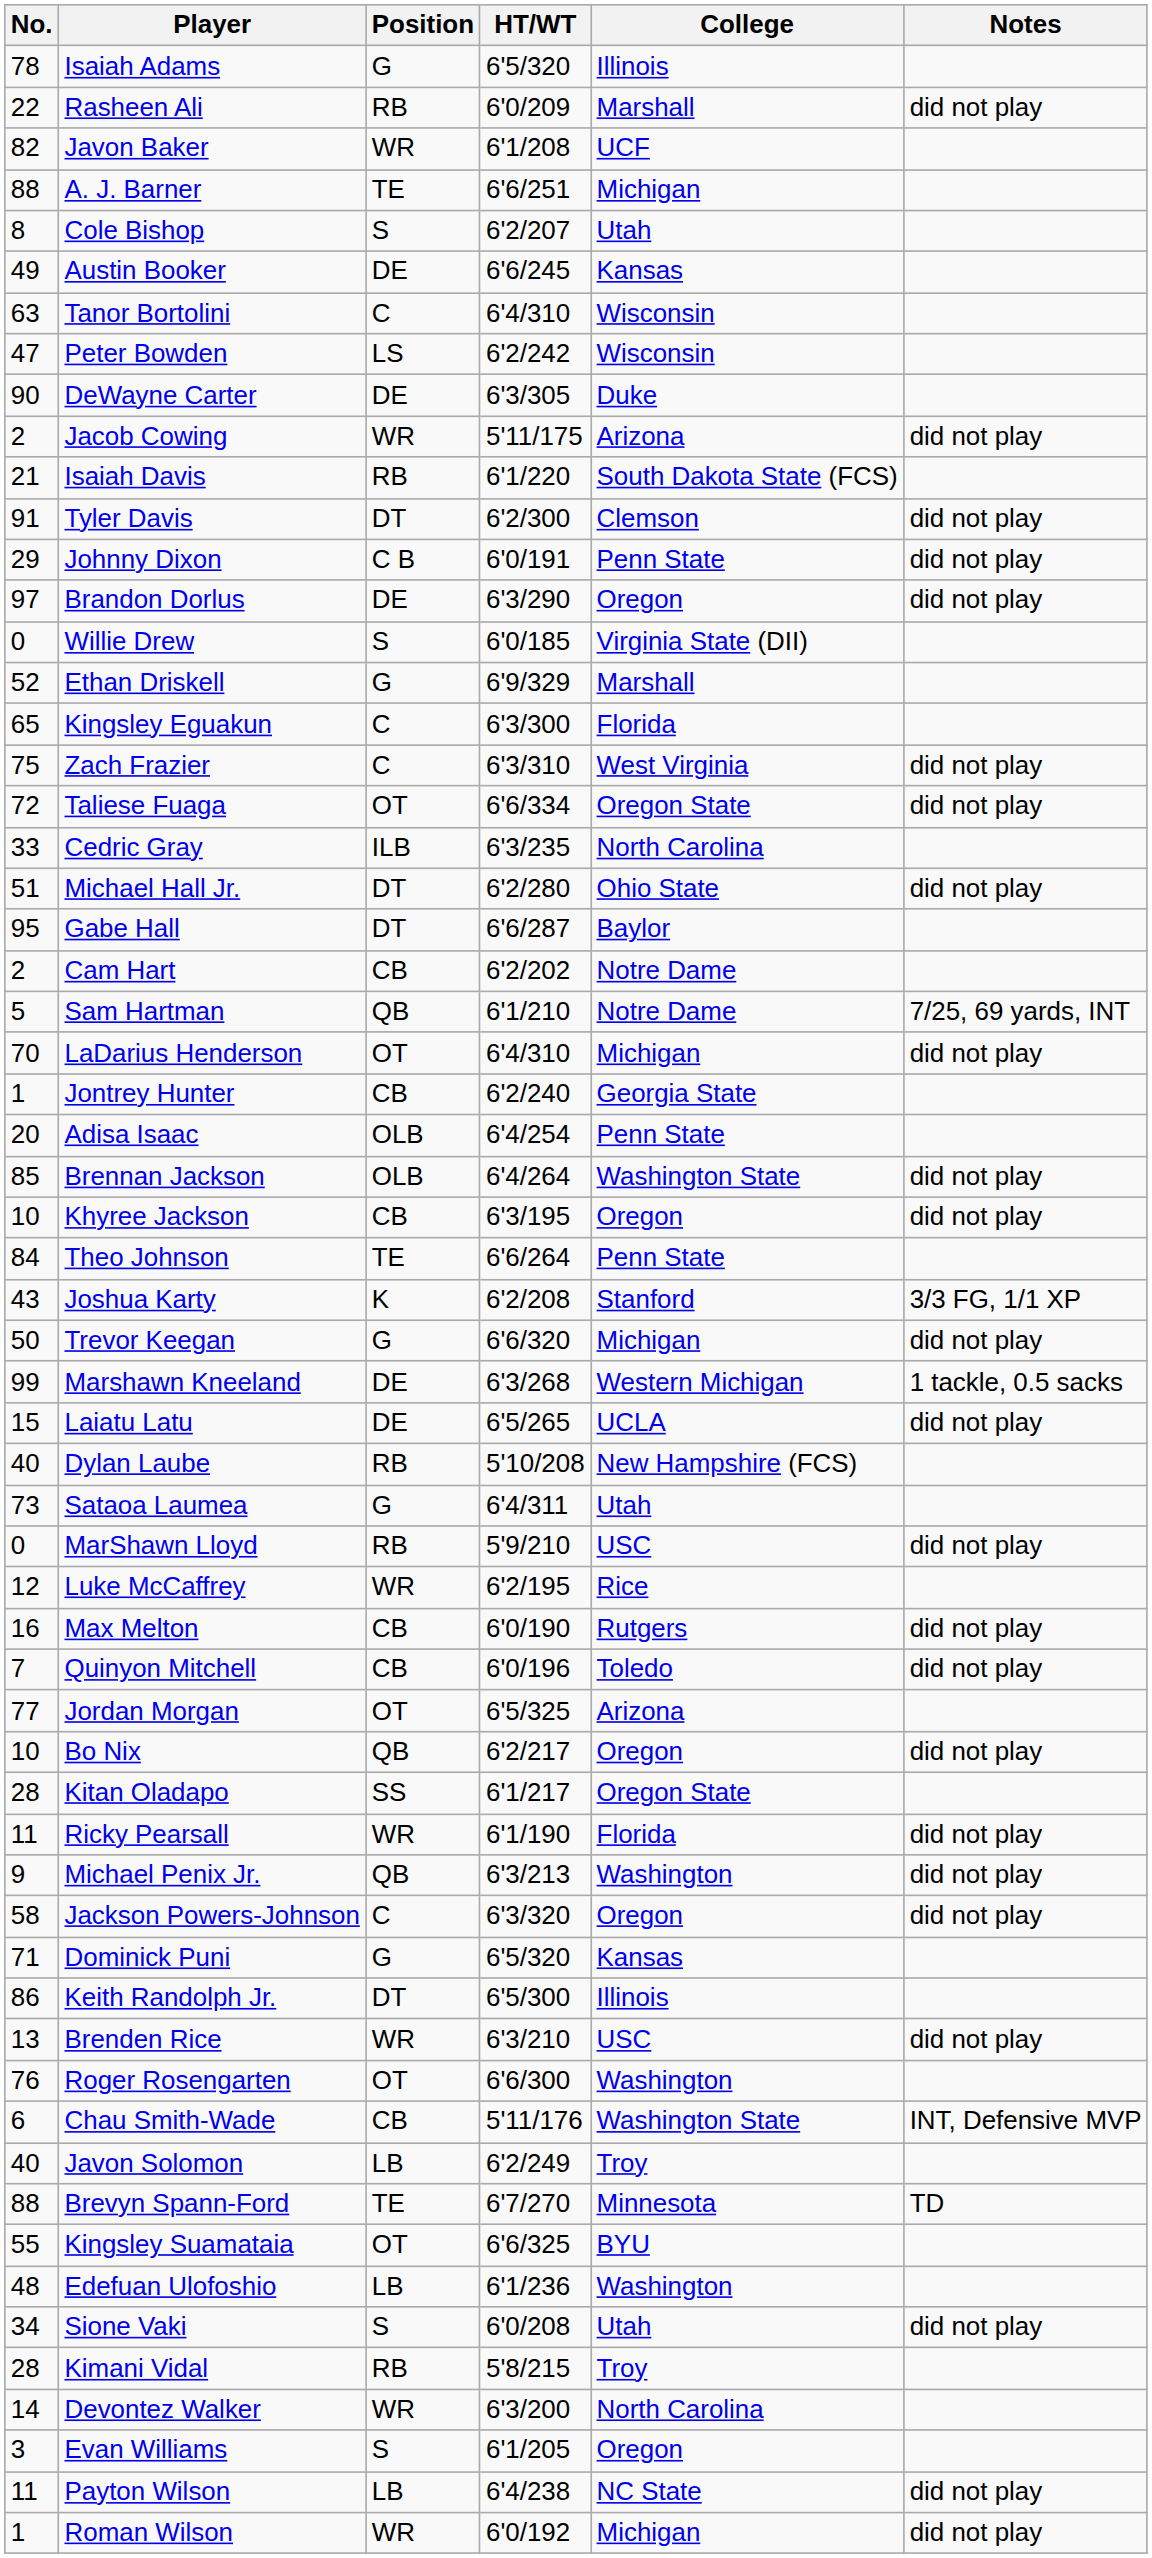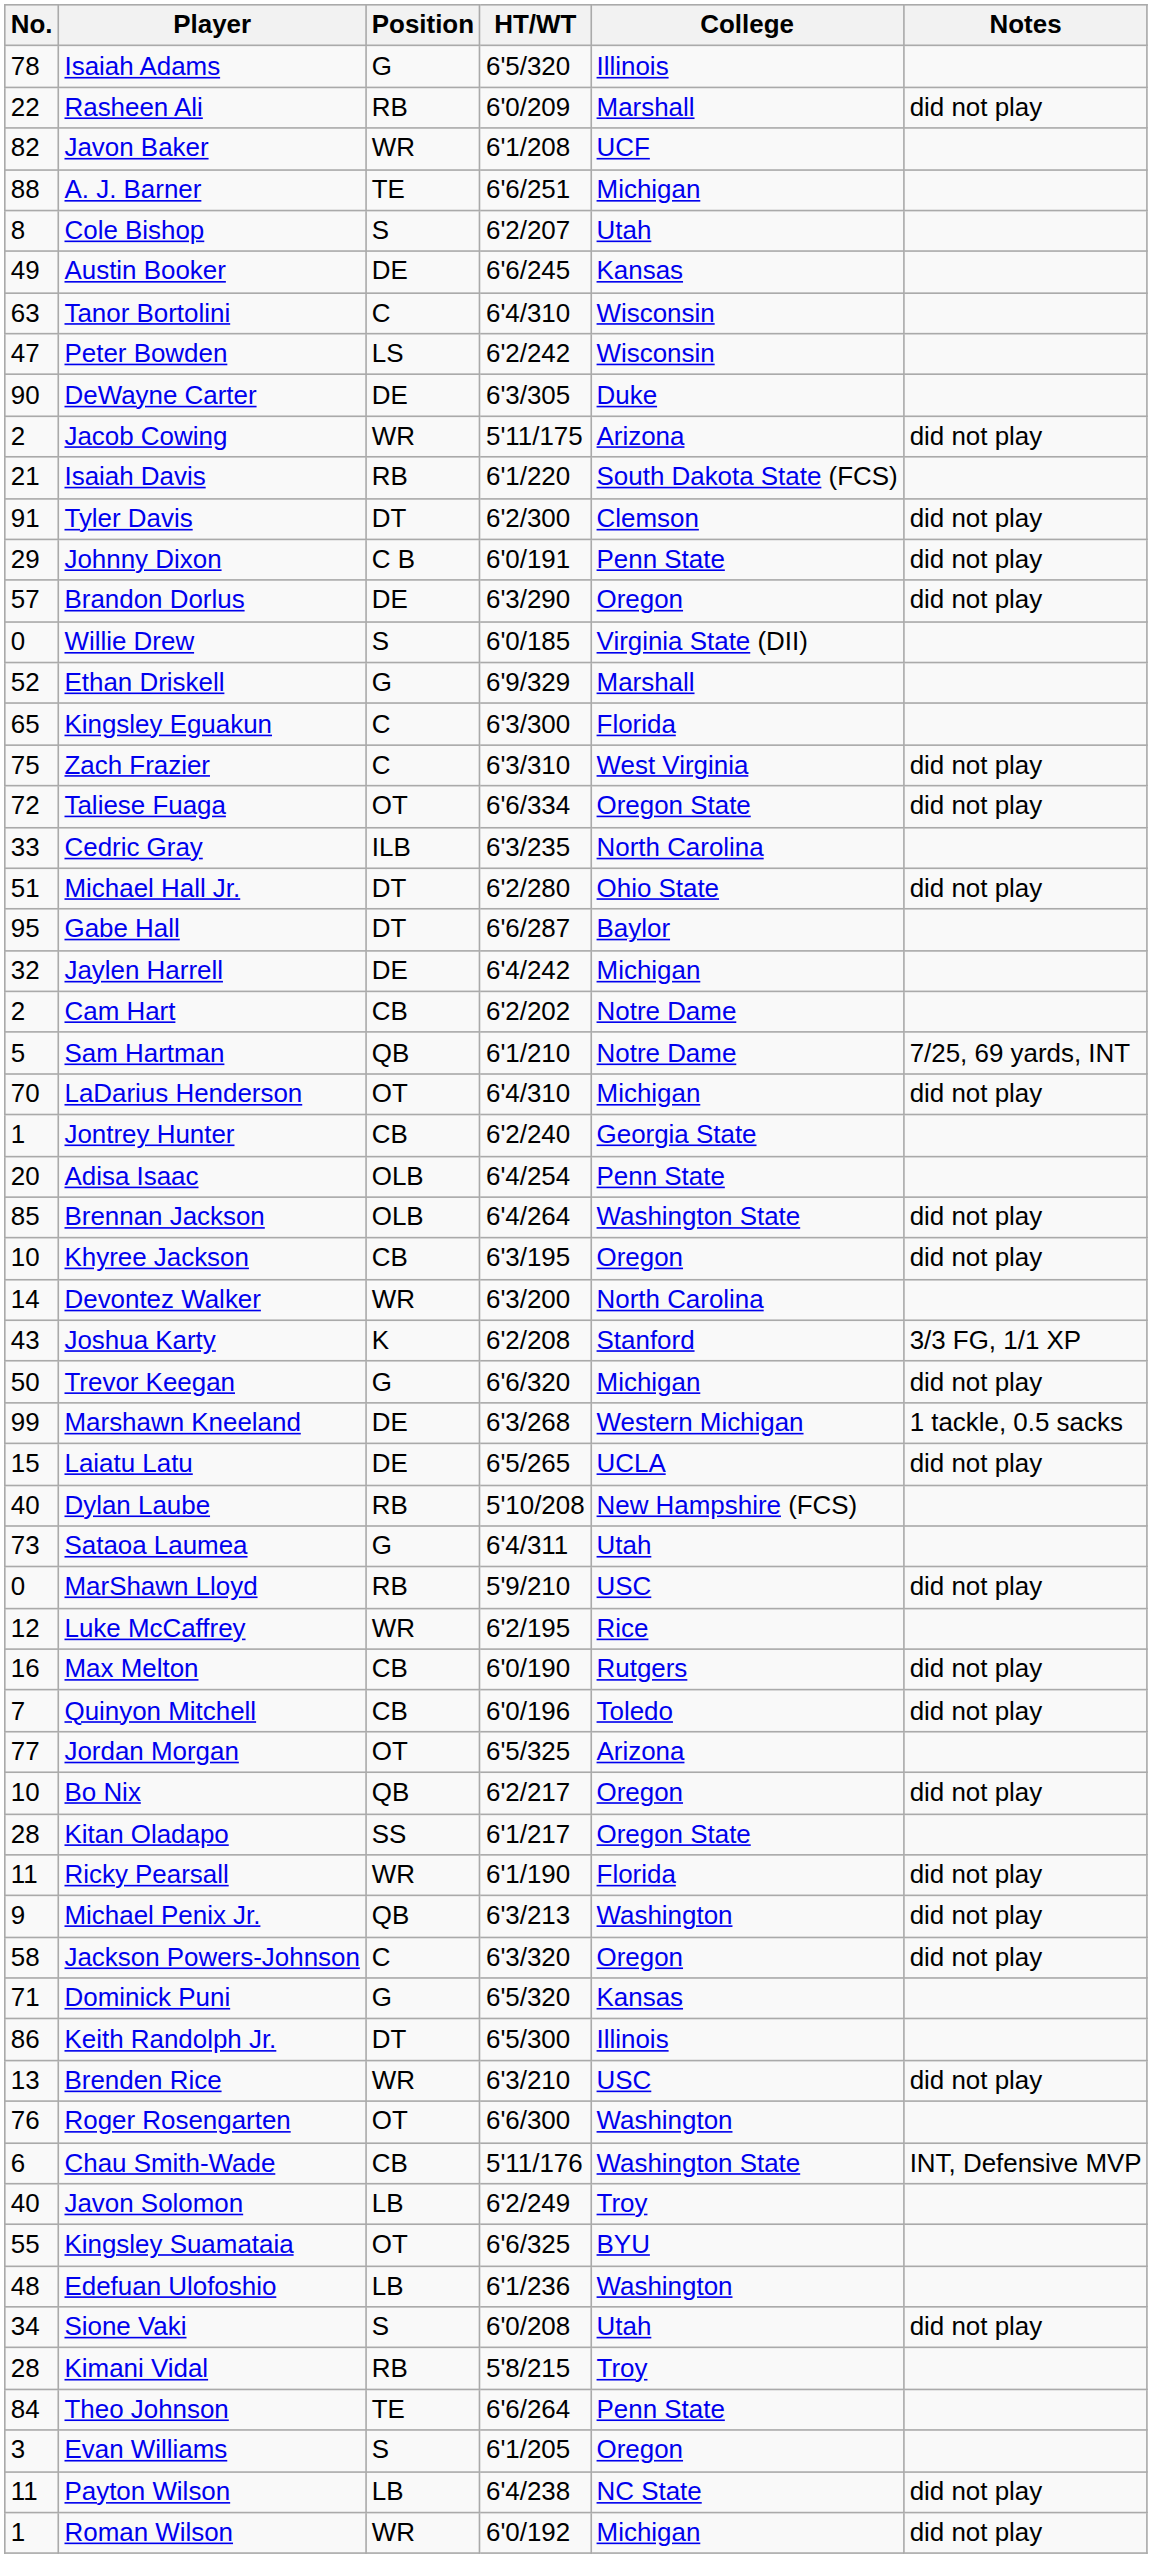 <table class = "wikitable sortable">
 <tr>
 <th>No.</th>
 <th>Player</th>
 <th>Position</th>
 <th class="unsortable">HT/WT</th>
 <th>College</th>
 <th class="unsortable">Notes</th>
 </tr>
 <tr>
 <td>78</td>
 <td><a href='#'>Isaiah Adams</a></td>
 <td>G</td>
 <td>6'5/320</td>
 <td><a href='#'>Illinois</a></td>
 <td></td>
 </tr>
 <tr>
 <td>22</td>
 <td><a href='#'>Rasheen Ali</a></td>
 <td>RB</td>
 <td>6'0/209</td>
 <td><a href='#'>Marshall</a></td>
 <td>did not play</td>
 </tr>
 <tr>
 <td>82</td>
 <td><a href='#'>Javon Baker</a></td>
 <td>WR</td>
 <td>6'1/208</td>
 <td><a href='#'>UCF</a></td>
 <td></td>
 </tr>
 <tr>
 <td>88</td>
 <td><a href='#'>A. J. Barner</a></td>
 <td>TE</td>
 <td>6'6/251</td>
 <td><a href='#'>Michigan</a></td>
 <td></td>
 </tr>
 <tr>
 <td>8</td>
 <td><a href='#'>Cole Bishop</a></td>
 <td>S</td>
 <td>6'2/207</td>
 <td><a href='#'>Utah</a></td>
 <td></td>
 </tr>
 <tr>
 <td>49</td>
 <td><a href='#'>Austin Booker</a></td>
 <td>DE</td>
 <td>6'6/245</td>
 <td><a href='#'>Kansas</a></td>
 <td></td>
 </tr>
 <tr>
 <td>63</td>
 <td><a href='#'>Tanor Bortolini</a></td>
 <td>C</td>
 <td>6'4/310</td>
 <td><a href='#'>Wisconsin</a></td>
 <td></td>
 </tr>
 <tr>
 <td>47</td>
 <td><a href='#'>Peter Bowden</a></td>
 <td>LS</td>
 <td>6'2/242</td>
 <td><a href='#'>Wisconsin</a></td>
 <td></td>
 </tr>
 <tr>
 <td>90</td>
 <td><a href='#'>DeWayne Carter</a></td>
 <td>DE</td>
 <td>6'3/305</td>
 <td><a href='#'>Duke</a></td>
 <td></td>
 </tr>
 <tr>
 <td>2</td>
 <td><a href='#'>Jacob Cowing</a></td>
 <td>WR</td>
 <td>5'11/175</td>
 <td><a href='#'>Arizona</a></td>
 <td>did not play</td>
 </tr>
 <tr>
 <td>21</td>
 <td><a href='#'>Isaiah Davis</a></td>
 <td>RB</td>
 <td>6'1/220</td>
 <td><a href='#'>South Dakota State</a> (FCS)</td>
 <td></td>
 </tr>
 <tr>
 <td>91</td>
 <td><a href='#'>Tyler Davis</a></td>
 <td>DT</td>
 <td>6'2/300</td>
 <td><a href='#'>Clemson</a></td>
 <td>did not play</td>
 </tr>
 <tr>
 <td>29</td>
 <td><a href='#'>Johnny Dixon</a></td>
 <td>C B</td>
 <td>6'0/191</td>
 <td><a href='#'>Penn State</a></td>
 <td>did not play</td>
 </tr>
 <tr>
-<td>97</td>
+<td>57</td>
 <td><a href='#'>Brandon Dorlus</a></td>
 <td>DE</td>
 <td>6'3/290</td>
 <td><a href='#'>Oregon</a></td>
 <td>did not play</td>
 </tr>
 <tr>
 <td>0</td>
 <td><a href='#'>Willie Drew</a></td>
 <td>S</td>
 <td>6'0/185</td>
 <td><a href='#'>Virginia State</a> (DII)</td>
 <td></td>
 </tr>
 <tr>
 <td>52</td>
 <td><a href='#'>Ethan Driskell</a></td>
 <td>G</td>
 <td>6'9/329</td>
 <td><a href='#'>Marshall</a></td>
 <td></td>
 </tr>
 <tr>
 <td>65</td>
 <td><a href='#'>Kingsley Eguakun</a></td>
 <td>C</td>
 <td>6'3/300</td>
 <td><a href='#'>Florida</a></td>
 <td></td>
 </tr>
 <tr>
 <td>75</td>
 <td><a href='#'>Zach Frazier</a></td>
 <td>C</td>
 <td>6'3/310</td>
 <td><a href='#'>West Virginia</a></td>
 <td>did not play</td>
 </tr>
 <tr>
 <td>72</td>
 <td><a href='#'>Taliese Fuaga</a></td>
 <td>OT</td>
 <td>6'6/334</td>
 <td><a href='#'>Oregon State</a></td>
 <td>did not play</td>
 </tr>
 <tr>
 <td>33</td>
 <td><a href='#'>Cedric Gray</a></td>
 <td>ILB</td>
 <td>6'3/235</td>
 <td><a href='#'>North Carolina</a></td>
 <td></td>
 </tr>
 <tr>
 <td>51</td>
 <td><a href='#'>Michael Hall Jr.</a></td>
 <td>DT</td>
 <td>6'2/280</td>
 <td><a href='#'>Ohio State</a></td>
 <td>did not play</td>
 </tr>
 <tr>
 <td>95</td>
 <td><a href='#'>Gabe Hall</a></td>
 <td>DT</td>
 <td>6'6/287</td>
 <td><a href='#'>Baylor</a></td>
 <td></td>
 </tr>
 <tr>
+<td>32</td>
+<td><a href='#'>Jaylen Harrell</a></td>
+<td>DE</td>
+<td>6'4/242</td>
+<td><a href='#'>Michigan</a></td>
+<td></td>
+</tr>
+<tr>
 <td>2</td>
 <td><a href='#'>Cam Hart</a></td>
 <td>CB</td>
 <td>6'2/202</td>
 <td><a href='#'>Notre Dame</a></td>
 <td></td>
 </tr>
 <tr>
 <td>5</td>
 <td><a href='#'>Sam Hartman</a></td>
 <td>QB</td>
 <td>6'1/210</td>
 <td><a href='#'>Notre Dame</a></td>
 <td>7/25, 69 yards, INT</td>
 </tr>
 <tr>
 <td>70</td>
 <td><a href='#'>LaDarius Henderson</a></td>
 <td>OT</td>
 <td>6'4/310</td>
 <td><a href='#'>Michigan</a></td>
 <td>did not play</td>
 </tr>
 <tr>
 <td>1</td>
 <td><a href='#'>Jontrey Hunter</a></td>
 <td>CB</td>
 <td>6'2/240</td>
 <td><a href='#'>Georgia State</a></td>
 <td></td>
 </tr>
 <tr>
 <td>20</td>
 <td><a href='#'>Adisa Isaac</a></td>
 <td>OLB</td>
 <td>6'4/254</td>
 <td><a href='#'>Penn State</a></td>
 <td></td>
 </tr>
 <tr>
 <td>85</td>
 <td><a href='#'>Brennan Jackson</a></td>
 <td>OLB</td>
 <td>6'4/264</td>
 <td><a href='#'>Washington State</a></td>
 <td>did not play</td>
 </tr>
 <tr>
 <td>10</td>
 <td><a href='#'>Khyree Jackson</a></td>
 <td>CB</td>
 <td>6'3/195</td>
 <td><a href='#'>Oregon</a></td>
 <td>did not play</td>
 </tr>
 <tr>
-<td>84</td>
-<td><a href='#'>Theo Johnson</a></td>
-<td>TE</td>
-<td>6'6/264</td>
-<td><a href='#'>Penn State</a></td>
+<td>14</td>
+<td><a href='#'>Devontez Walker</a></td>
+<td>WR</td>
+<td>6'3/200</td>
+<td><a href='#'>North Carolina</a></td>
 <td></td>
 </tr>
 <tr>
 <td>43</td>
 <td><a href='#'>Joshua Karty</a></td>
 <td>K</td>
 <td>6'2/208</td>
 <td><a href='#'>Stanford</a></td>
 <td>3/3 FG, 1/1 XP</td>
 </tr>
 <tr>
 <td>50</td>
 <td><a href='#'>Trevor Keegan</a></td>
 <td>G</td>
 <td>6'6/320</td>
 <td><a href='#'>Michigan</a></td>
 <td>did not play</td>
 </tr>
 <tr>
 <td>99</td>
 <td><a href='#'>Marshawn Kneeland</a></td>
 <td>DE</td>
 <td>6'3/268</td>
 <td><a href='#'>Western Michigan</a></td>
 <td>1 tackle, 0.5 sacks</td>
 </tr>
 <tr>
 <td>15</td>
 <td><a href='#'>Laiatu Latu</a></td>
 <td>DE</td>
 <td>6'5/265</td>
 <td><a href='#'>UCLA</a></td>
 <td>did not play</td>
 </tr>
 <tr>
 <td>40</td>
 <td><a href='#'>Dylan Laube</a></td>
 <td>RB</td>
 <td>5'10/208</td>
 <td><a href='#'>New Hampshire</a> (FCS)</td>
 <td></td>
 </tr>
 <tr>
 <td>73</td>
 <td><a href='#'>Sataoa Laumea</a></td>
 <td>G</td>
 <td>6'4/311</td>
 <td><a href='#'>Utah</a></td>
 <td></td>
 </tr>
 <tr>
 <td>0</td>
 <td><a href='#'>MarShawn Lloyd</a></td>
 <td>RB</td>
 <td>5'9/210</td>
 <td><a href='#'>USC</a></td>
 <td>did not play</td>
 </tr>
 <tr>
 <td>12</td>
 <td><a href='#'>Luke McCaffrey</a></td>
 <td>WR</td>
 <td>6'2/195</td>
 <td><a href='#'>Rice</a></td>
 <td></td>
 </tr>
 <tr>
 <td>16</td>
 <td><a href='#'>Max Melton</a></td>
 <td>CB</td>
 <td>6'0/190</td>
 <td><a href='#'>Rutgers</a></td>
 <td>did not play</td>
 </tr>
 <tr>
 <td>7</td>
 <td><a href='#'>Quinyon Mitchell</a></td>
 <td>CB</td>
 <td>6'0/196</td>
 <td><a href='#'>Toledo</a></td>
 <td>did not play</td>
 </tr>
 <tr>
 <td>77</td>
 <td><a href='#'>Jordan Morgan</a></td>
 <td>OT</td>
 <td>6'5/325</td>
 <td><a href='#'>Arizona</a></td>
 <td></td>
 </tr>
 <tr>
 <td>10</td>
 <td><a href='#'>Bo Nix</a></td>
 <td>QB</td>
 <td>6'2/217</td>
 <td><a href='#'>Oregon</a></td>
 <td>did not play</td>
 </tr>
 <tr>
 <td>28</td>
 <td><a href='#'>Kitan Oladapo</a></td>
 <td>SS</td>
 <td>6'1/217</td>
 <td><a href='#'>Oregon State</a></td>
 <td></td>
 </tr>
 <tr>
 <td>11</td>
 <td><a href='#'>Ricky Pearsall</a></td>
 <td>WR</td>
 <td>6'1/190</td>
 <td><a href='#'>Florida</a></td>
 <td>did not play</td>
 </tr>
 <tr>
 <td>9</td>
 <td><a href='#'>Michael Penix Jr.</a></td>
 <td>QB</td>
 <td>6'3/213</td>
 <td><a href='#'>Washington</a></td>
 <td>did not play</td>
 </tr>
 <tr>
 <td>58</td>
 <td><a href='#'>Jackson Powers-Johnson</a></td>
 <td>C</td>
 <td>6'3/320</td>
 <td><a href='#'>Oregon</a></td>
 <td>did not play</td>
 </tr>
 <tr>
 <td>71</td>
 <td><a href='#'>Dominick Puni</a></td>
 <td>G</td>
 <td>6'5/320</td>
 <td><a href='#'>Kansas</a></td>
 <td></td>
 </tr>
 <tr>
 <td>86</td>
 <td><a href='#'>Keith Randolph Jr.</a></td>
 <td>DT</td>
 <td>6'5/300</td>
 <td><a href='#'>Illinois</a></td>
 <td></td>
 </tr>
 <tr>
 <td>13</td>
 <td><a href='#'>Brenden Rice</a></td>
 <td>WR</td>
 <td>6'3/210</td>
 <td><a href='#'>USC</a></td>
 <td>did not play</td>
 </tr>
 <tr>
 <td>76</td>
 <td><a href='#'>Roger Rosengarten</a></td>
 <td>OT</td>
 <td>6'6/300</td>
 <td><a href='#'>Washington</a></td>
 <td></td>
 </tr>
 <tr>
 <td>6</td>
 <td><a href='#'>Chau Smith-Wade</a></td>
 <td>CB</td>
 <td>5'11/176</td>
 <td><a href='#'>Washington State</a></td>
 <td>INT, Defensive MVP</td>
 </tr>
 <tr>
 <td>40</td>
 <td><a href='#'>Javon Solomon</a></td>
 <td>LB</td>
 <td>6'2/249</td>
 <td><a href='#'>Troy</a></td>
 <td></td>
 </tr>
 <tr>
-<td>88</td>
-<td><a href='#'>Brevyn Spann-Ford</a></td>
-<td>TE</td>
-<td>6'7/270</td>
-<td><a href='#'>Minnesota</a></td>
-<td>TD</td>
-</tr>
-<tr>
 <td>55</td>
 <td><a href='#'>Kingsley Suamataia</a></td>
 <td>OT</td>
 <td>6'6/325</td>
 <td><a href='#'>BYU</a></td>
 <td></td>
 </tr>
 <tr>
 <td>48</td>
 <td><a href='#'>Edefuan Ulofoshio</a></td>
 <td>LB</td>
 <td>6'1/236</td>
 <td><a href='#'>Washington</a></td>
 <td></td>
 </tr>
 <tr>
 <td>34</td>
 <td><a href='#'>Sione Vaki</a></td>
 <td>S</td>
 <td>6'0/208</td>
 <td><a href='#'>Utah</a></td>
 <td>did not play</td>
 </tr>
 <tr>
 <td>28</td>
 <td><a href='#'>Kimani Vidal</a></td>
 <td>RB</td>
 <td>5'8/215</td>
 <td><a href='#'>Troy</a></td>
 <td></td>
 </tr>
 <tr>
-<td>14</td>
-<td><a href='#'>Devontez Walker</a></td>
-<td>WR</td>
-<td>6'3/200</td>
-<td><a href='#'>North Carolina</a></td>
+<td>84</td>
+<td><a href='#'>Theo Johnson</a></td>
+<td>TE</td>
+<td>6'6/264</td>
+<td><a href='#'>Penn State</a></td>
 <td></td>
 </tr>
 <tr>
 <td>3</td>
 <td><a href='#'>Evan Williams</a></td>
 <td>S</td>
 <td>6'1/205</td>
 <td><a href='#'>Oregon</a></td>
 <td></td>
 </tr>
 <tr>
 <td>11</td>
 <td><a href='#'>Payton Wilson</a></td>
 <td>LB</td>
 <td>6'4/238</td>
 <td><a href='#'>NC State</a></td>
 <td>did not play</td>
 </tr>
 <tr>
 <td>1</td>
 <td><a href='#'>Roman Wilson</a></td>
 <td>WR</td>
 <td>6'0/192</td>
 <td><a href='#'>Michigan</a></td>
 <td>did not play</td>
 </tr>
 </table>
